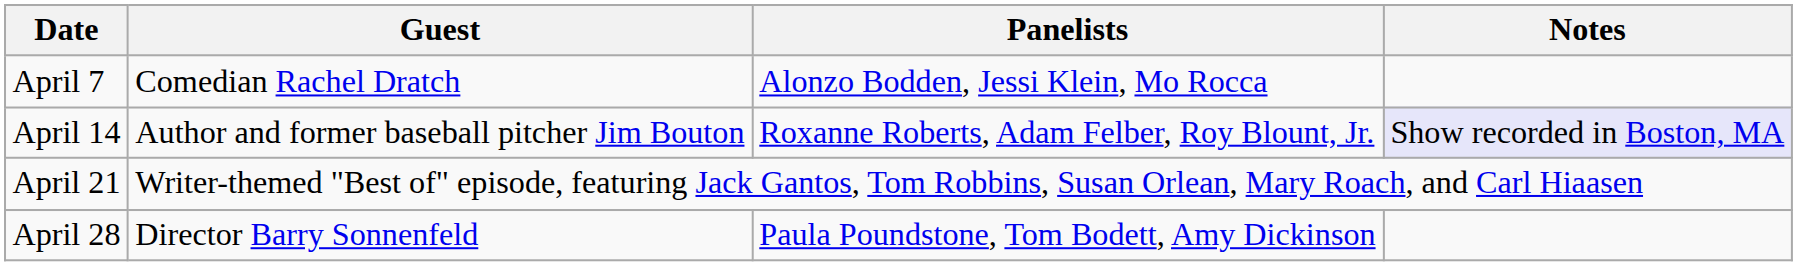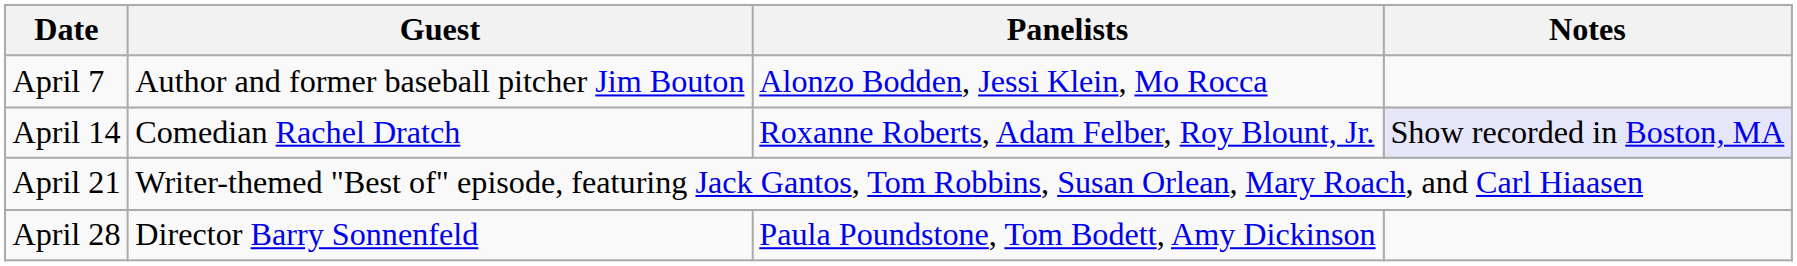 <table class="wikitable">
 <tr>
 <th>Date</th>
 <th>Guest</th>
 <th>Panelists</th>
 <th>Notes</th>
 </tr>
 <tr>
 <td>April 7</td>
-<td>Comedian <a href='#'>Rachel Dratch</a></td>
+<td>Author and former baseball pitcher <a href='#'>Jim Bouton</a></td>
 <td><a href='#'>Alonzo Bodden</a>, <a href='#'>Jessi Klein</a>, <a href='#'>Mo Rocca</a></td>
 <td></td>
 </tr>
 <tr>
 <td>April 14</td>
-<td>Author and former baseball pitcher <a href='#'>Jim Bouton</a></td>
+<td>Comedian <a href='#'>Rachel Dratch</a></td>
 <td><a href='#'>Roxanne Roberts</a>, <a href='#'>Adam Felber</a>, <a href='#'>Roy Blount, Jr.</a></td>
 <td style="background: lavender;">Show recorded in <a href='#'>Boston, MA</a></td>
 </tr>
 <tr>
 <td>April 21</td>
 <td colspan="3">Writer-themed "Best of" episode, featuring <a href='#'>Jack Gantos</a>, <a href='#'>Tom Robbins</a>, <a href='#'>Susan Orlean</a>, <a href='#'>Mary Roach</a>, and <a href='#'>Carl Hiaasen</a></td>
 </tr>
 <tr>
 <td>April 28</td>
 <td>Director <a href='#'>Barry Sonnenfeld</a></td>
 <td><a href='#'>Paula Poundstone</a>, <a href='#'>Tom Bodett</a>, <a href='#'>Amy Dickinson</a></td>
 <td></td>
 </tr>
 </table>
